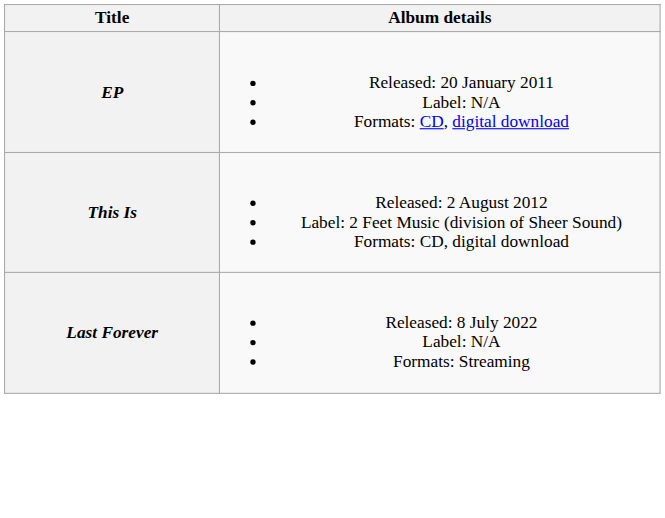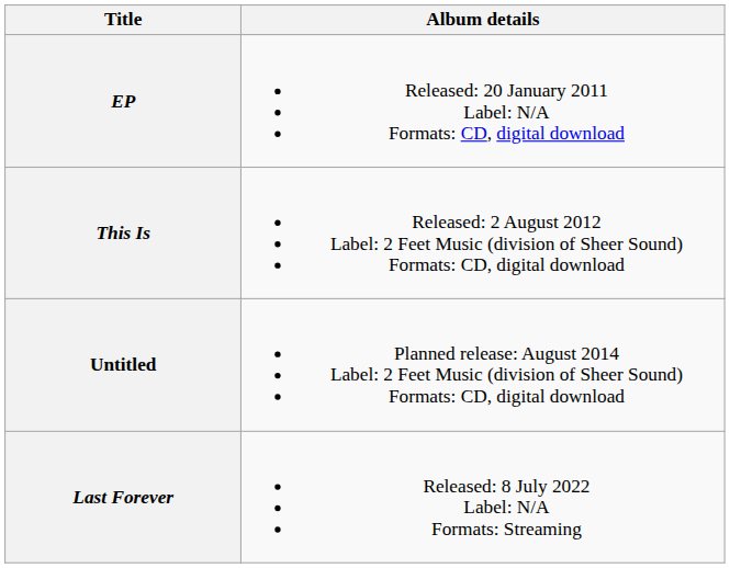 <table class="wikitable plainrowheaders" style="text-align:center;">
 <tr>
 <th scope="col" rowspan="1" style="width:12em;">Title</th>
 <th scope="col" rowspan="1" style="width:25em;">Album details</th>
 </tr>
 <tr>
 <th scope="row"><em>EP</em></th>
 <td><br><ul><li>Released:  20 January 2011</li><li>Label: N/A</li><li>Formats: <a href='#'>CD</a>, <a href='#'>digital download</a></li></ul></td>
 </tr>
 <tr>
 <th scope="row"><em>This Is</em></th>
 <td><br><ul><li>Released: 2 August 2012</li><li>Label: 2 Feet Music (division of Sheer Sound)</li><li>Formats: CD, digital download</li></ul></td>
 </tr>
 <tr>
+<th scope="row">Untitled</th>
+<td><br><ul><li>Planned release: August 2014</li><li>Label: 2 Feet Music (division of Sheer Sound)</li><li>Formats: CD, digital download</li></ul></td>
+</tr>
+<tr>
 <th scope="row"><em>Last Forever</em></th>
 <td><br><ul><li>Released: 8 July 2022</li><li>Label: N/A</li><li>Formats: Streaming</li></ul></td>
 </tr>
 </table>
